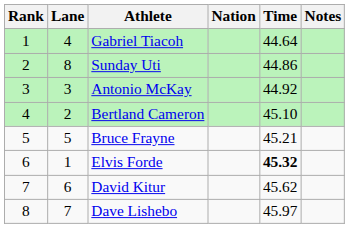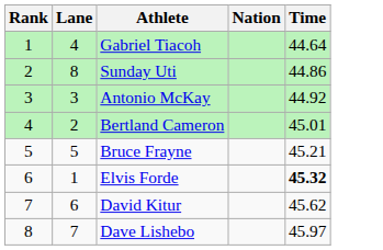 <table class="wikitable sortable" style="text-align:center">
 <tr>
 <th>Rank</th>
 <th>Lane</th>
 <th>Athlete</th>
 <th>Nation</th>
 <th>Time</th>
-<th>Notes</th>
 </tr>
 <tr style="background:#bbf3bb;">
 <td>1</td>
 <td>4</td>
 <td align=left><a href='#'>Gabriel Tiacoh</a></td>
 <td align=left></td>
 <td>44.64</td>
-<td></td>
 </tr>
 <tr style="background:#bbf3bb;">
 <td>2</td>
 <td>8</td>
 <td align=left><a href='#'>Sunday Uti</a></td>
 <td align=left></td>
 <td>44.86</td>
-<td></td>
 </tr>
 <tr style="background:#bbf3bb;">
 <td>3</td>
 <td>3</td>
 <td align=left><a href='#'>Antonio McKay</a></td>
 <td align=left></td>
 <td>44.92</td>
-<td></td>
 </tr>
 <tr style="background:#bbf3bb;">
 <td>4</td>
 <td>2</td>
 <td align=left><a href='#'>Bertland Cameron</a></td>
 <td align=left></td>
-<td>45.10</td>
-<td></td>
+<td>45.01</td>
 </tr>
 <tr>
 <td>5</td>
 <td>5</td>
 <td align=left><a href='#'>Bruce Frayne</a></td>
 <td align=left></td>
 <td>45.21</td>
-<td></td>
 </tr>
 <tr>
 <td>6</td>
 <td>1</td>
 <td align=left><a href='#'>Elvis Forde</a></td>
 <td align=left></td>
 <td><strong>45.32</strong></td>
-<td></td>
 </tr>
 <tr>
 <td>7</td>
 <td>6</td>
 <td align=left><a href='#'>David Kitur</a></td>
 <td align=left></td>
 <td>45.62</td>
-<td></td>
 </tr>
 <tr>
 <td>8</td>
 <td>7</td>
 <td align=left><a href='#'>Dave Lishebo</a></td>
 <td align=left></td>
 <td>45.97</td>
-<td></td>
 </tr>
 </table>
